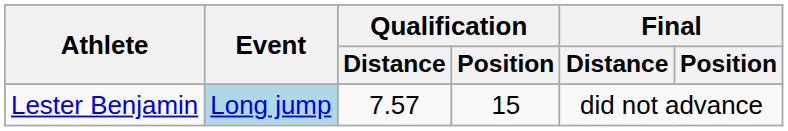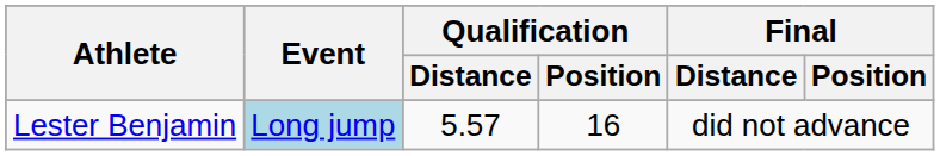 <table class=wikitable style="font-size:90%">
 <tr>
 <th rowspan="2">Athlete</th>
 <th rowspan="2">Event</th>
 <th colspan="2">Qualification</th>
 <th colspan="2">Final</th>
 </tr>
 <tr style="font-size:95%">
 <th>Distance</th>
 <th>Position</th>
 <th>Distance</th>
 <th>Position</th>
 </tr>
 <tr align=center>
 <td align=left><a href='#'>Lester Benjamin</a></td>
 <td align=left style="background: lightblue;"><a href='#'>Long jump</a></td>
-<td>7.57</td>
-<td>15</td>
+<td>5.57</td>
+<td>16</td>
 <td colspan=2>did not advance</td>
 </tr>
 </table>
